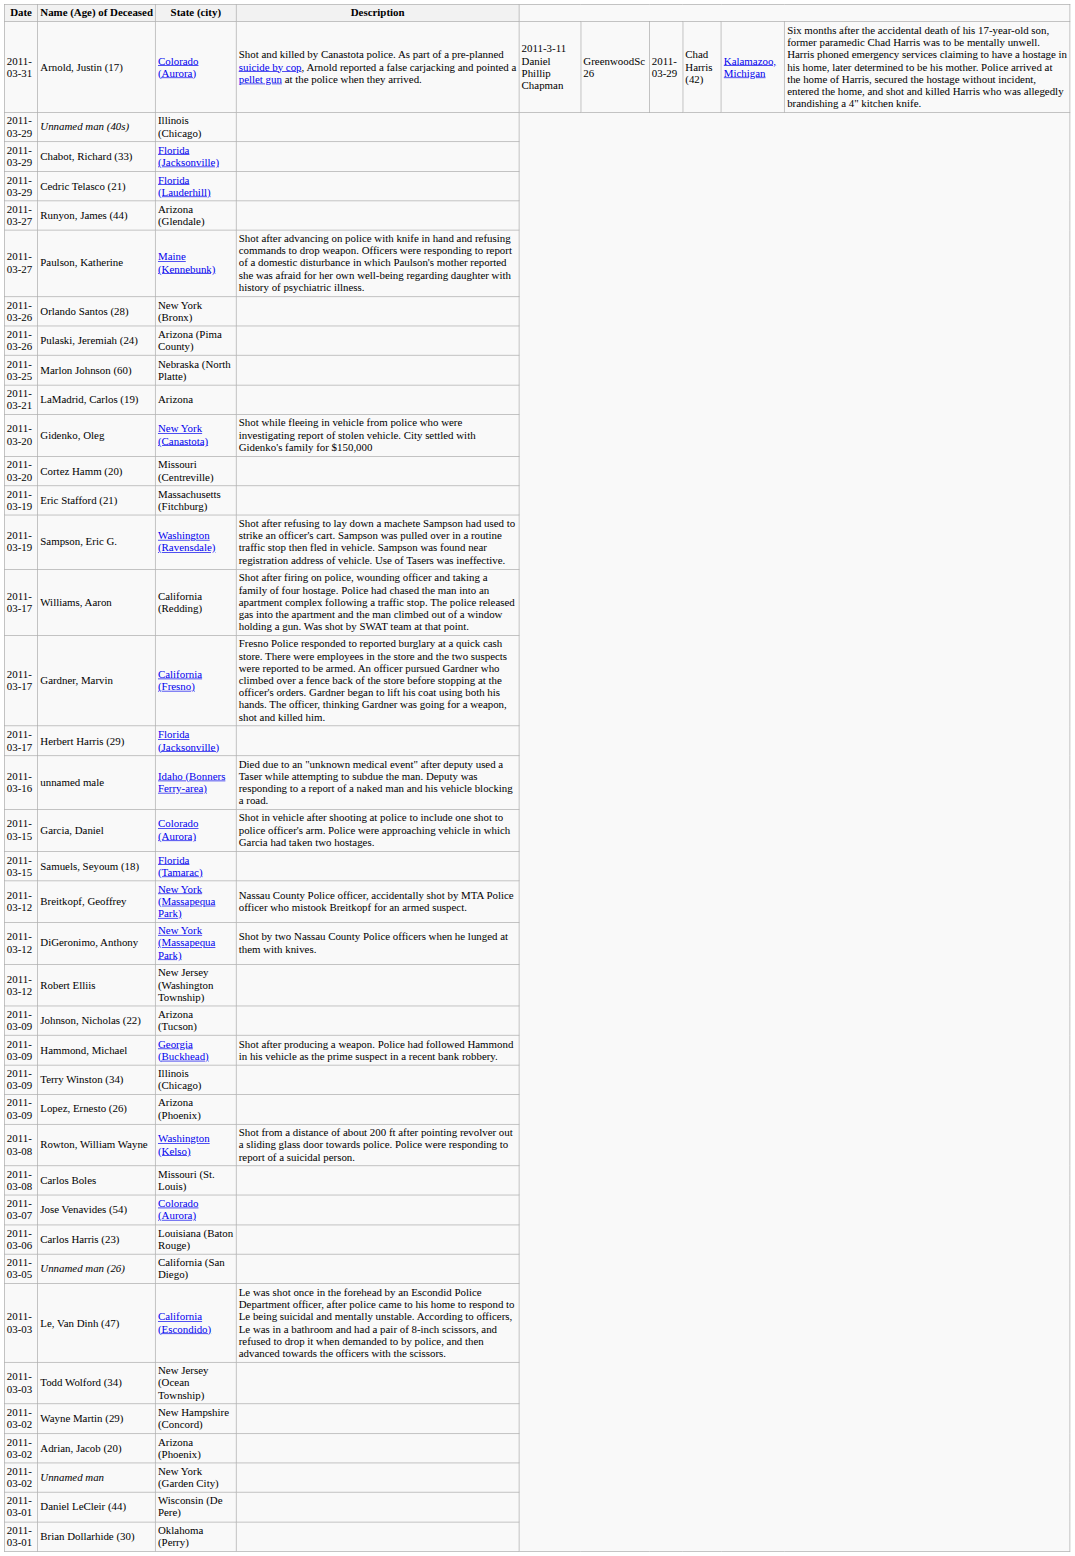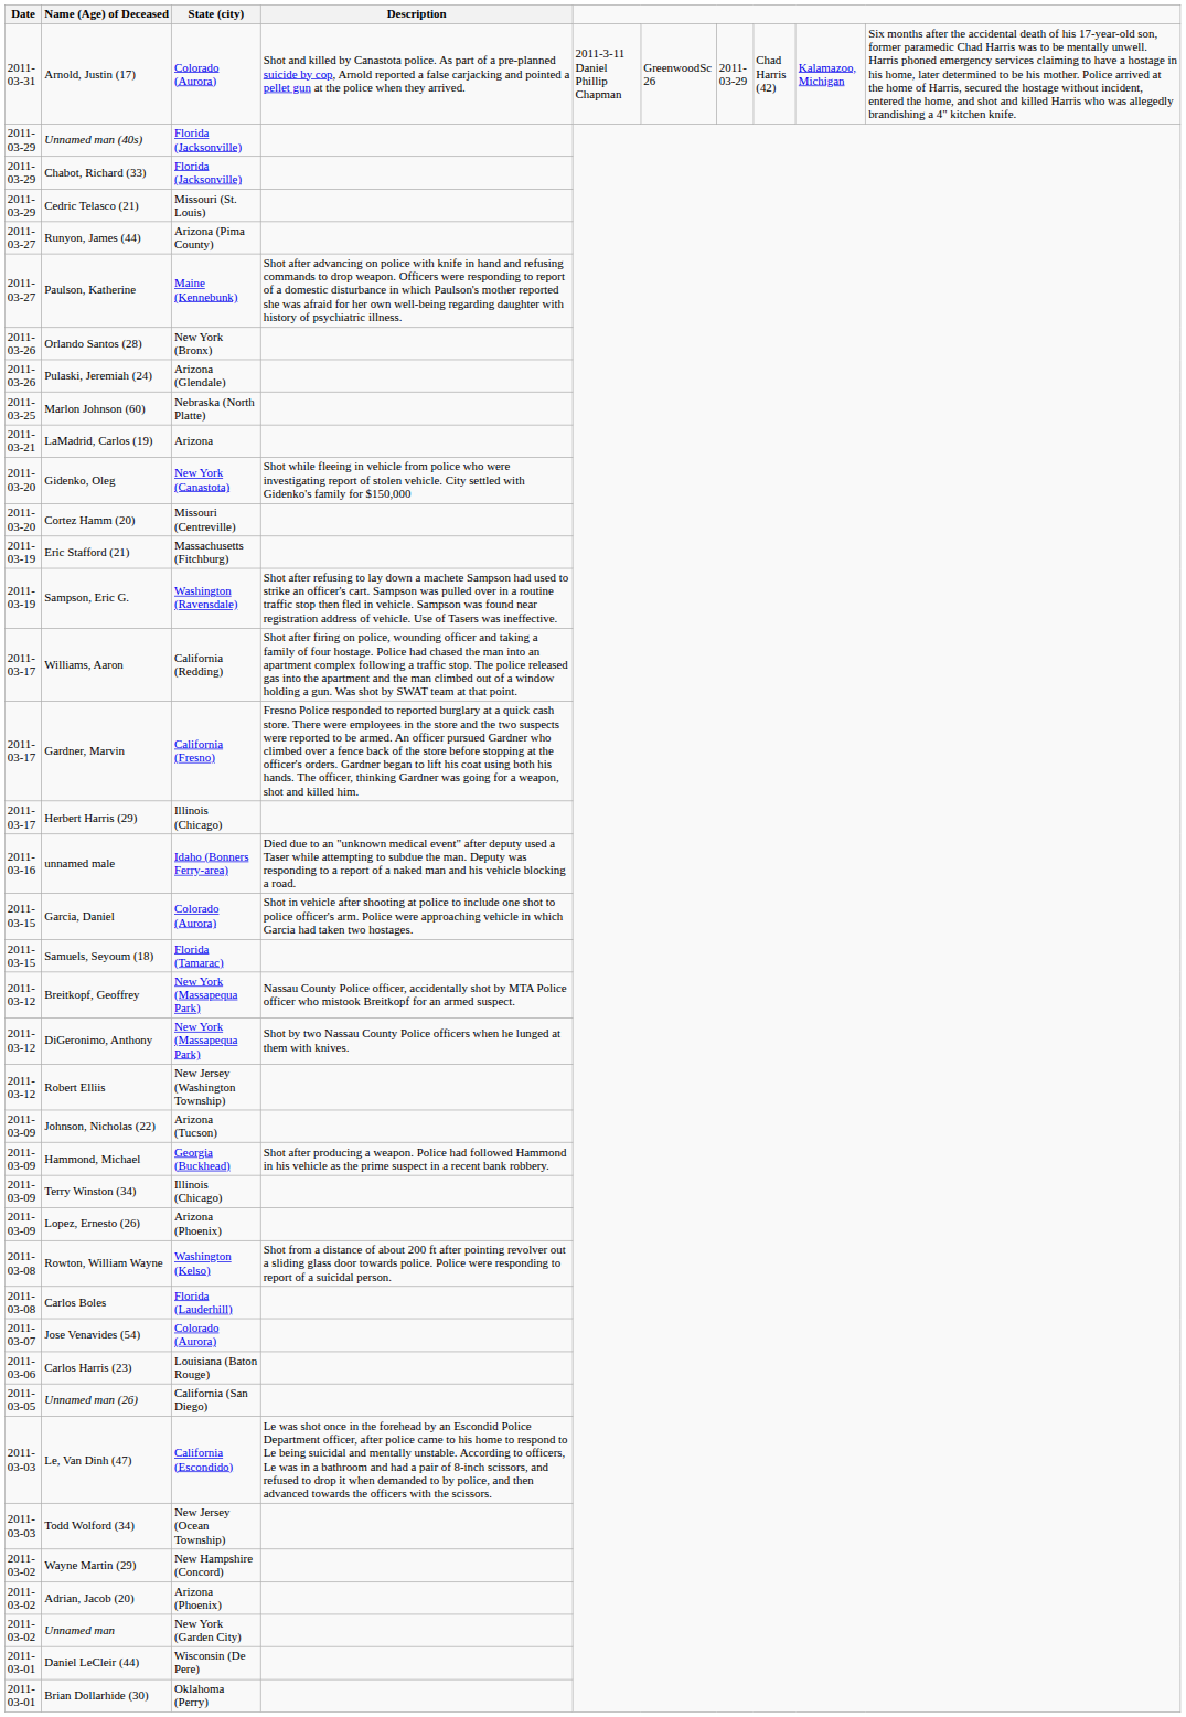 <table class="wikitable sortable" id="killed">
 <tr>
 <th>Date</th>
 <th nowrap>Name (Age) of Deceased</th>
 <th>State (city)</th>
 <th>Description</th>
 </tr>
 <tr>
 <td>2011-03-31</td>
 <td>Arnold, Justin (17)</td>
 <td><a href='#'>Colorado (Aurora)</a></td>
 <td>Shot and killed by Canastota police. As part of a pre-planned <a href='#'>suicide by cop</a>, Arnold reported a false carjacking and pointed a <a href='#'>pellet gun</a> at the police when they arrived.</td>
 <td>2011-3-11 Daniel Phillip Chapman</td>
 <td>GreenwoodSc 26</td>
 <td>2011-03-29</td>
 <td>Chad Harris (42)</td>
 <td><a href='#'>Kalamazoo, Michigan</a></td>
 <td>Six months after the accidental death of his 17-year-old son, former paramedic Chad Harris was to be mentally unwell. Harris phoned emergency services claiming to have a hostage in his home, later determined to be his mother. Police arrived at the home of Harris, secured the hostage without incident, entered the home, and shot and killed Harris who was allegedly brandishing a 4" kitchen knife.</td>
 </tr>
 <tr>
 <td>2011-03-29</td>
 <td><em>Unnamed man (40s)</em></td>
-<td>Illinois (Chicago)</td>
+<td><a href='#'>Florida (Jacksonville)</a></td>
 <td></td>
 </tr>
 <tr>
 <td>2011-03-29</td>
 <td>Chabot, Richard (33)</td>
 <td><a href='#'>Florida (Jacksonville)</a></td>
 <td></td>
 </tr>
 <tr>
 <td>2011-03-29</td>
 <td>Cedric Telasco (21)</td>
-<td><a href='#'>Florida (Lauderhill)</a></td>
+<td>Missouri (St. Louis)</td>
 <td></td>
 </tr>
 <tr>
 <td>2011-03-27</td>
 <td>Runyon, James (44)</td>
-<td>Arizona (Glendale)</td>
+<td>Arizona (Pima County)</td>
 <td></td>
 </tr>
 <tr>
 <td>2011-03-27</td>
 <td>Paulson, Katherine</td>
 <td><a href='#'>Maine (Kennebunk)</a></td>
 <td>Shot after advancing on police with knife in hand and refusing commands to drop weapon.  Officers were responding to report of a domestic disturbance in which Paulson's mother reported she was afraid for her own well-being regarding daughter with history of psychiatric illness.</td>
 </tr>
 <tr>
 <td>2011-03-26</td>
 <td>Orlando Santos (28)</td>
 <td>New York (Bronx)</td>
 <td></td>
 </tr>
 <tr>
 <td>2011-03-26</td>
 <td>Pulaski, Jeremiah (24)</td>
-<td>Arizona (Pima County)</td>
+<td>Arizona (Glendale)</td>
 <td></td>
 </tr>
 <tr>
 <td>2011-03-25</td>
 <td>Marlon Johnson (60)</td>
 <td>Nebraska (North Platte)</td>
 <td></td>
 </tr>
 <tr>
 <td>2011-03-21</td>
 <td>LaMadrid, Carlos (19)</td>
 <td>Arizona</td>
 <td></td>
 </tr>
 <tr>
 <td>2011-03-20</td>
 <td>Gidenko, Oleg</td>
 <td><a href='#'>New York (Canastota)</a></td>
 <td>Shot while fleeing in vehicle from police who were investigating report of stolen vehicle.  City settled with Gidenko's family for $150,000</td>
 </tr>
 <tr>
 <td>2011-03-20</td>
 <td>Cortez Hamm (20)</td>
 <td>Missouri (Centreville)</td>
 <td></td>
 </tr>
 <tr>
 <td>2011-03-19</td>
 <td>Eric Stafford (21)</td>
 <td>Massachusetts (Fitchburg)</td>
 <td></td>
 </tr>
 <tr>
 <td>2011-03-19</td>
 <td>Sampson, Eric G.</td>
 <td><a href='#'>Washington (Ravensdale)</a></td>
 <td>Shot after refusing to lay down a machete Sampson had used to strike an officer's cart.  Sampson was pulled over in a routine traffic stop then fled in vehicle.  Sampson was found near registration address of vehicle.  Use of Tasers was ineffective.</td>
 </tr>
 <tr>
 <td>2011-03-17</td>
 <td>Williams, Aaron</td>
 <td>California (Redding)</td>
 <td>Shot after firing on police, wounding officer and taking a family of four hostage.  Police had chased the man into an apartment complex following a traffic stop.  The police released gas into the apartment and the man climbed out of a window holding a gun.  Was shot by SWAT team at that point.</td>
 </tr>
 <tr>
 <td>2011-03-17</td>
 <td>Gardner, Marvin</td>
 <td><a href='#'>California (Fresno)</a></td>
 <td>Fresno Police responded to reported burglary at a quick cash store.  There were employees in the store and the two suspects were reported to be armed.  An officer pursued Gardner who climbed over a fence back of the store before stopping at the officer's orders.  Gardner began to lift his coat using both his hands.  The officer, thinking Gardner was going for a weapon, shot and killed him.</td>
 </tr>
 <tr>
 <td>2011-03-17</td>
 <td>Herbert Harris (29)</td>
-<td><a href='#'>Florida (Jacksonville)</a></td>
+<td>Illinois (Chicago)</td>
 <td></td>
 </tr>
 <tr>
 <td>2011-03-16</td>
 <td>unnamed male</td>
 <td><a href='#'>Idaho (Bonners Ferry-area)</a></td>
 <td>Died due to an "unknown medical event" after deputy used a Taser while attempting to subdue the man.  Deputy was responding to a report of a naked man and his vehicle blocking a road.</td>
 </tr>
 <tr>
 <td>2011-03-15</td>
 <td>Garcia, Daniel</td>
 <td><a href='#'>Colorado (Aurora)</a></td>
 <td>Shot in vehicle after shooting at police to include one shot to police officer's arm.  Police were approaching vehicle in which Garcia had taken two hostages.</td>
 </tr>
 <tr>
 <td>2011-03-15</td>
 <td>Samuels, Seyoum (18)</td>
 <td><a href='#'>Florida (Tamarac)</a></td>
 <td></td>
 </tr>
 <tr>
 <td>2011-03-12</td>
 <td>Breitkopf, Geoffrey</td>
 <td><a href='#'>New York (Massapequa Park)</a></td>
 <td>Nassau County Police officer, accidentally shot by MTA Police officer who mistook Breitkopf for an armed suspect.</td>
 </tr>
 <tr>
 <td>2011-03-12</td>
 <td>DiGeronimo, Anthony</td>
 <td><a href='#'>New York (Massapequa Park)</a></td>
 <td>Shot by two Nassau County Police officers when he lunged at them with knives.</td>
 </tr>
 <tr>
 <td>2011-03-12</td>
 <td>Robert Elliis</td>
 <td>New Jersey (Washington Township)</td>
 <td></td>
 </tr>
 <tr>
 <td>2011-03-09</td>
 <td>Johnson, Nicholas (22)</td>
 <td>Arizona (Tucson)</td>
 <td></td>
 </tr>
 <tr>
 <td>2011-03-09</td>
 <td>Hammond, Michael</td>
 <td><a href='#'>Georgia (Buckhead)</a></td>
 <td>Shot after producing a weapon.  Police had followed Hammond in his vehicle as the prime suspect in a recent bank robbery.</td>
 </tr>
 <tr>
 <td>2011-03-09</td>
 <td>Terry Winston (34)</td>
 <td>Illinois (Chicago)</td>
 <td></td>
 </tr>
 <tr>
 <td>2011-03-09</td>
 <td>Lopez, Ernesto (26)</td>
 <td>Arizona (Phoenix)</td>
 <td></td>
 </tr>
 <tr>
 <td>2011-03-08</td>
 <td>Rowton, William Wayne</td>
 <td><a href='#'>Washington (Kelso)</a></td>
 <td>Shot from a distance of about 200 ft after pointing revolver out a sliding glass door towards police. Police were responding to report of a suicidal person.</td>
 </tr>
 <tr>
 <td>2011-03-08</td>
 <td>Carlos Boles</td>
-<td>Missouri (St. Louis)</td>
+<td><a href='#'>Florida (Lauderhill)</a></td>
 <td></td>
 </tr>
 <tr>
 <td>2011-03-07</td>
 <td>Jose Venavides (54)</td>
 <td><a href='#'>Colorado (Aurora)</a></td>
 <td></td>
 </tr>
 <tr>
 <td>2011-03-06</td>
 <td>Carlos Harris (23)</td>
 <td>Louisiana (Baton Rouge)</td>
 <td></td>
 </tr>
 <tr>
 <td>2011-03-05</td>
 <td><em>Unnamed man (26)</em></td>
 <td>California (San Diego)</td>
 <td></td>
 </tr>
 <tr>
 <td>2011-03-03</td>
 <td>Le, Van Dinh (47)</td>
 <td><a href='#'>California (Escondido)</a></td>
 <td>Le was shot once in the forehead by an Escondid Police Department officer, after police came to his home to respond to Le being suicidal and mentally unstable. According to officers, Le was in a bathroom and had a pair of 8-inch scissors, and refused to drop it when demanded to by police, and then advanced towards the officers with the scissors.</td>
 </tr>
 <tr>
 <td>2011-03-03</td>
 <td>Todd Wolford (34)</td>
 <td>New Jersey (Ocean Township)</td>
 <td></td>
 </tr>
 <tr>
 <td>2011-03-02</td>
 <td>Wayne Martin (29)</td>
 <td>New Hampshire (Concord)</td>
 <td></td>
 </tr>
 <tr>
 <td>2011-03-02</td>
 <td>Adrian, Jacob (20)</td>
 <td>Arizona (Phoenix)</td>
 <td></td>
 </tr>
 <tr>
 <td>2011-03-02</td>
 <td><em>Unnamed man</em></td>
 <td>New York (Garden City)</td>
 <td></td>
 </tr>
 <tr>
 <td>2011-03-01</td>
 <td>Daniel LeCleir (44)</td>
 <td>Wisconsin (De Pere)</td>
 <td></td>
 </tr>
 <tr>
 <td>2011-03-01</td>
 <td>Brian Dollarhide (30)</td>
 <td>Oklahoma (Perry)</td>
 <td></td>
 </tr>
 </table>
